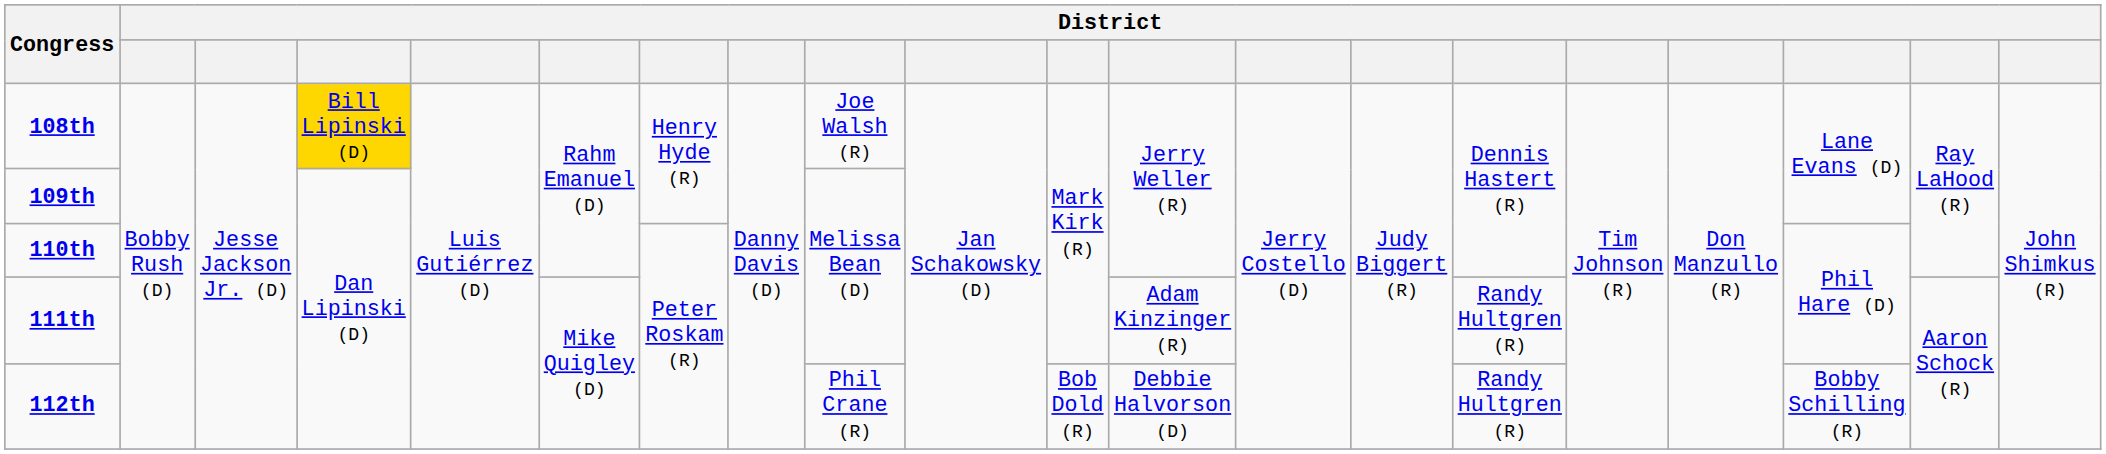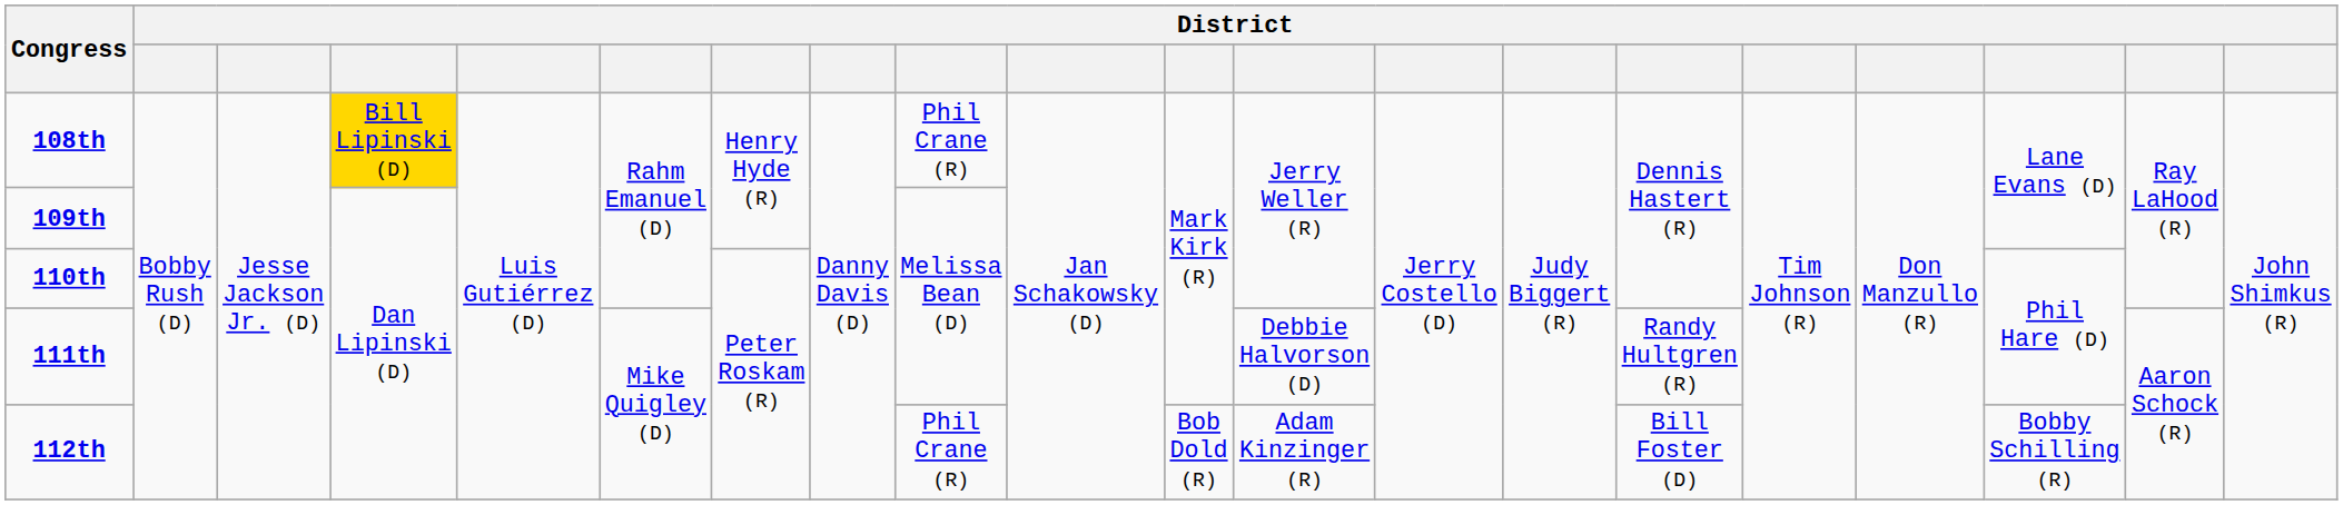 <table class=wikitable style="text-align:center">
 <tr>
 <th rowspan=2>Congress</th>
 <th colspan=19>District</th>
 </tr>
 <tr style="height:2em">
 <th></th>
 <th></th>
 <th></th>
 <th></th>
 <th></th>
 <th></th>
 <th></th>
 <th></th>
 <th></th>
 <th></th>
 <th></th>
 <th></th>
 <th></th>
 <th></th>
 <th></th>
 <th></th>
 <th></th>
 <th></th>
 <th></th>
 </tr>
 <tr style="height:2.5em">
 <td><strong><a href='#'>108th</a></strong> </td>
 <td rowspan=5 ><a href='#'>Bobby<br>Rush</a><br><small>(D)</small></td>
 <td rowspan=5 ><a href='#'>Jesse<br>Jackson<br>Jr.</a> <small>(D)</small></td>
 <td style="background: gold;"><a href='#'>Bill<br>Lipinski</a> <small>(D)</small></td>
 <td rowspan=5 ><a href='#'>Luis<br>Gutiérrez</a><br><small>(D)</small></td>
 <td rowspan=3 ><a href='#'>Rahm<br>Emanuel</a><br><small>(D)</small></td>
 <td rowspan=2 ><a href='#'>Henry<br>Hyde</a><br><small>(R)</small></td>
 <td rowspan=5 ><a href='#'>Danny<br>Davis</a><br><small>(D)</small></td>
-<td><a href='#'>Joe<br>Walsh</a> <small>(R)</small></td>
+<td><a href='#'>Phil<br>Crane</a> <small>(R)</small></td>
 <td rowspan=5 ><a href='#'>Jan<br>Schakowsky</a><br><small>(D)</small></td>
 <td rowspan=4 ><a href='#'>Mark<br>Kirk</a><br><small>(R)</small></td>
 <td rowspan=3 ><a href='#'>Jerry<br>Weller</a><br><small>(R)</small></td>
 <td rowspan=5 ><a href='#'>Jerry<br>Costello</a><br><small>(D)</small></td>
 <td rowspan=5 ><a href='#'>Judy<br>Biggert</a><br><small>(R)</small></td>
 <td rowspan=3 ><a href='#'>Dennis<br>Hastert</a><br><small>(R)</small></td>
 <td rowspan=5 ><a href='#'>Tim<br>Johnson</a><br><small>(R)</small></td>
 <td rowspan=5 ><a href='#'>Don<br>Manzullo</a><br><small>(R)</small></td>
 <td rowspan=2 ><a href='#'>Lane<br>Evans</a> <small>(D)</small></td>
 <td rowspan=3 ><a href='#'>Ray<br>LaHood</a><br><small>(R)</small></td>
 <td rowspan=5 ><a href='#'>John<br>Shimkus</a><br><small>(R)</small></td>
 </tr>
 <tr style="height:2.5em">
 <td><strong><a href='#'>109th</a></strong> </td>
 <td rowspan=4 ><a href='#'>Dan<br>Lipinski</a><br><small>(D)</small></td>
 <td rowspan=3 ><a href='#'>Melissa<br>Bean</a> <small>(D)</small></td>
 </tr>
 <tr style="height:2.5em">
 <td><strong><a href='#'>110th</a></strong> </td>
 <td rowspan=3 ><a href='#'>Peter<br>Roskam</a><br><small>(R)</small></td>
 <td rowspan=2 ><a href='#'>Phil<br>Hare</a> <small>(D)</small></td>
 </tr>
 <tr style="height:2.5em">
 <td><strong><a href='#'>111th</a></strong> </td>
 <td rowspan=2 ><a href='#'>Mike<br>Quigley</a><br><small>(D)</small></td>
-<td><a href='#'>Adam<br>Kinzinger</a> <small>(R)</small></td>
+<td><a href='#'>Debbie<br>Halvorson</a> <small>(D)</small></td>
 <td><a href='#'>Randy<br>Hultgren</a> <small>(R)</small></td>
 <td rowspan=2 ><a href='#'>Aaron<br>Schock</a><br><small>(R)</small></td>
 </tr>
 <tr style="height:2.5em">
 <td><strong><a href='#'>112th</a></strong> </td>
 <td><a href='#'>Phil<br>Crane</a> <small>(R)</small></td>
 <td><a href='#'>Bob<br>Dold</a> <small>(R)</small></td>
-<td><a href='#'>Debbie<br>Halvorson</a> <small>(D)</small></td>
-<td><a href='#'>Randy<br>Hultgren</a> <small>(R)</small></td>
+<td><a href='#'>Adam<br>Kinzinger</a> <small>(R)</small></td>
+<td><a href='#'>Bill<br>Foster</a> <small>(D)</small></td>
 <td><a href='#'>Bobby<br>Schilling</a> <small>(R)</small></td>
 </tr>
 </table>
